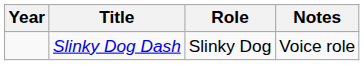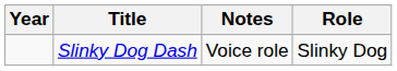 <table class="wikitable plainrowheaders unsortable">
 <tr>
 <th scope="col">Year</th>
 <th scope="col">Title</th>
+<th scope="col" class="unsortable">Notes</th>
 <th scope="col">Role</th>
-<th scope="col" class="unsortable">Notes</th>
 </tr>
 <tr>
 <td></td>
 <td><em><a href='#'>Slinky Dog Dash</a></em></td>
+<td>Voice role</td>
 <td>Slinky Dog</td>
-<td>Voice role</td>
 </tr>
 </table>
